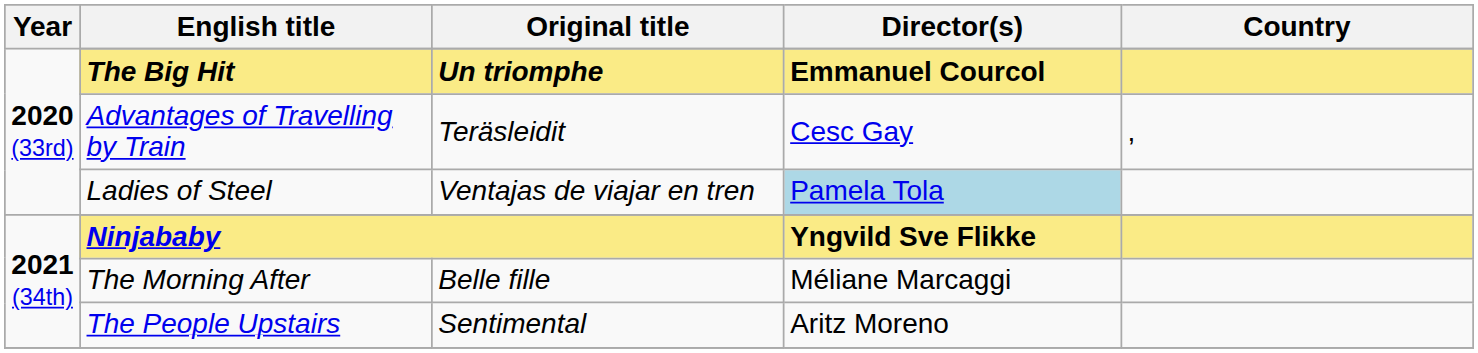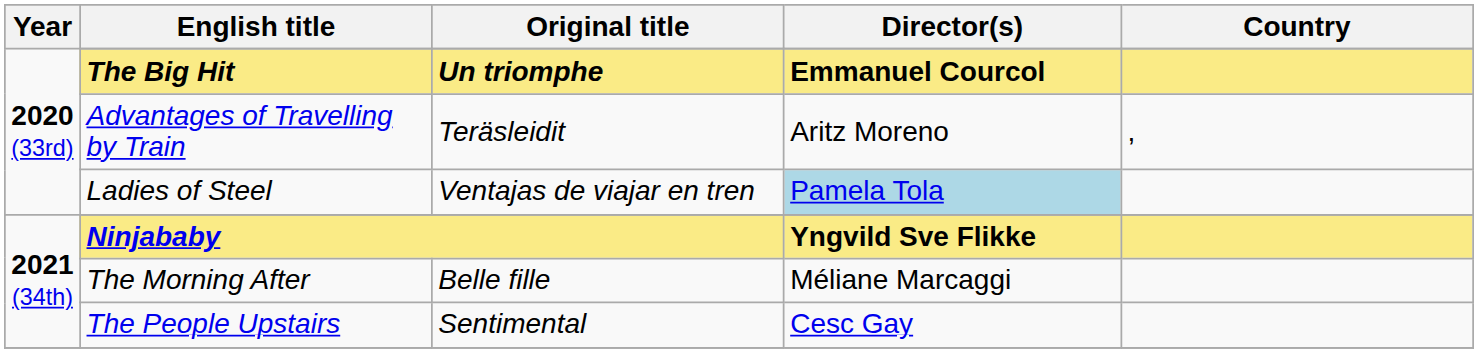 <table class="wikitable" width="95%" cellpadding="5">
 <tr>
 <th width="5%">Year</th>
 <th width="24%">English title</th>
 <th width="24%">Original title</th>
 <th width="23%">Director(s)</th>
 <th width="24%">Country</th>
 </tr>
 <tr>
 <td rowspan="4" align="center"><strong>2020</strong><br><small><a href='#'>(33rd)</a></small><br></td>
 </tr>
 <tr style="background:#FAEB86">
 <td><strong><em>The Big Hit</em></strong></td>
 <td><strong><em>Un triomphe</em></strong></td>
 <td><strong>Emmanuel Courcol</strong></td>
 <td><strong></strong></td>
 </tr>
 <tr>
 <td><em><a href='#'>Advantages of Travelling by Train</a></em></td>
 <td><em>Teräsleidit</em></td>
-<td><a href='#'>Cesc Gay</a></td>
+<td>Aritz Moreno</td>
 <td>, </td>
 </tr>
 <tr>
 <td><em>Ladies of Steel</em></td>
 <td><em>Ventajas de viajar en tren</em></td>
 <td style="background: lightblue;"><a href='#'>Pamela Tola</a></td>
 <td></td>
 </tr>
 <tr>
 <td rowspan="4" align="center"><strong>2021</strong><br><small><a href='#'>(34th)</a></small><br></td>
 </tr>
 <tr style="background:#FAEB86">
 <td colspan="2"><strong><em><a href='#'>Ninjababy</a></em></strong></td>
 <td><strong>Yngvild Sve Flikke</strong></td>
 <td><strong></strong></td>
 </tr>
 <tr>
 <td><em>The Morning After</em></td>
 <td><em>Belle fille</em></td>
 <td>Méliane Marcaggi</td>
 <td></td>
 </tr>
 <tr>
 <td><em><a href='#'>The People Upstairs</a></em></td>
 <td><em>Sentimental</em></td>
-<td>Aritz Moreno</td>
+<td><a href='#'>Cesc Gay</a></td>
 <td></td>
 </tr>
 <tr>
 </tr>
 </table>
